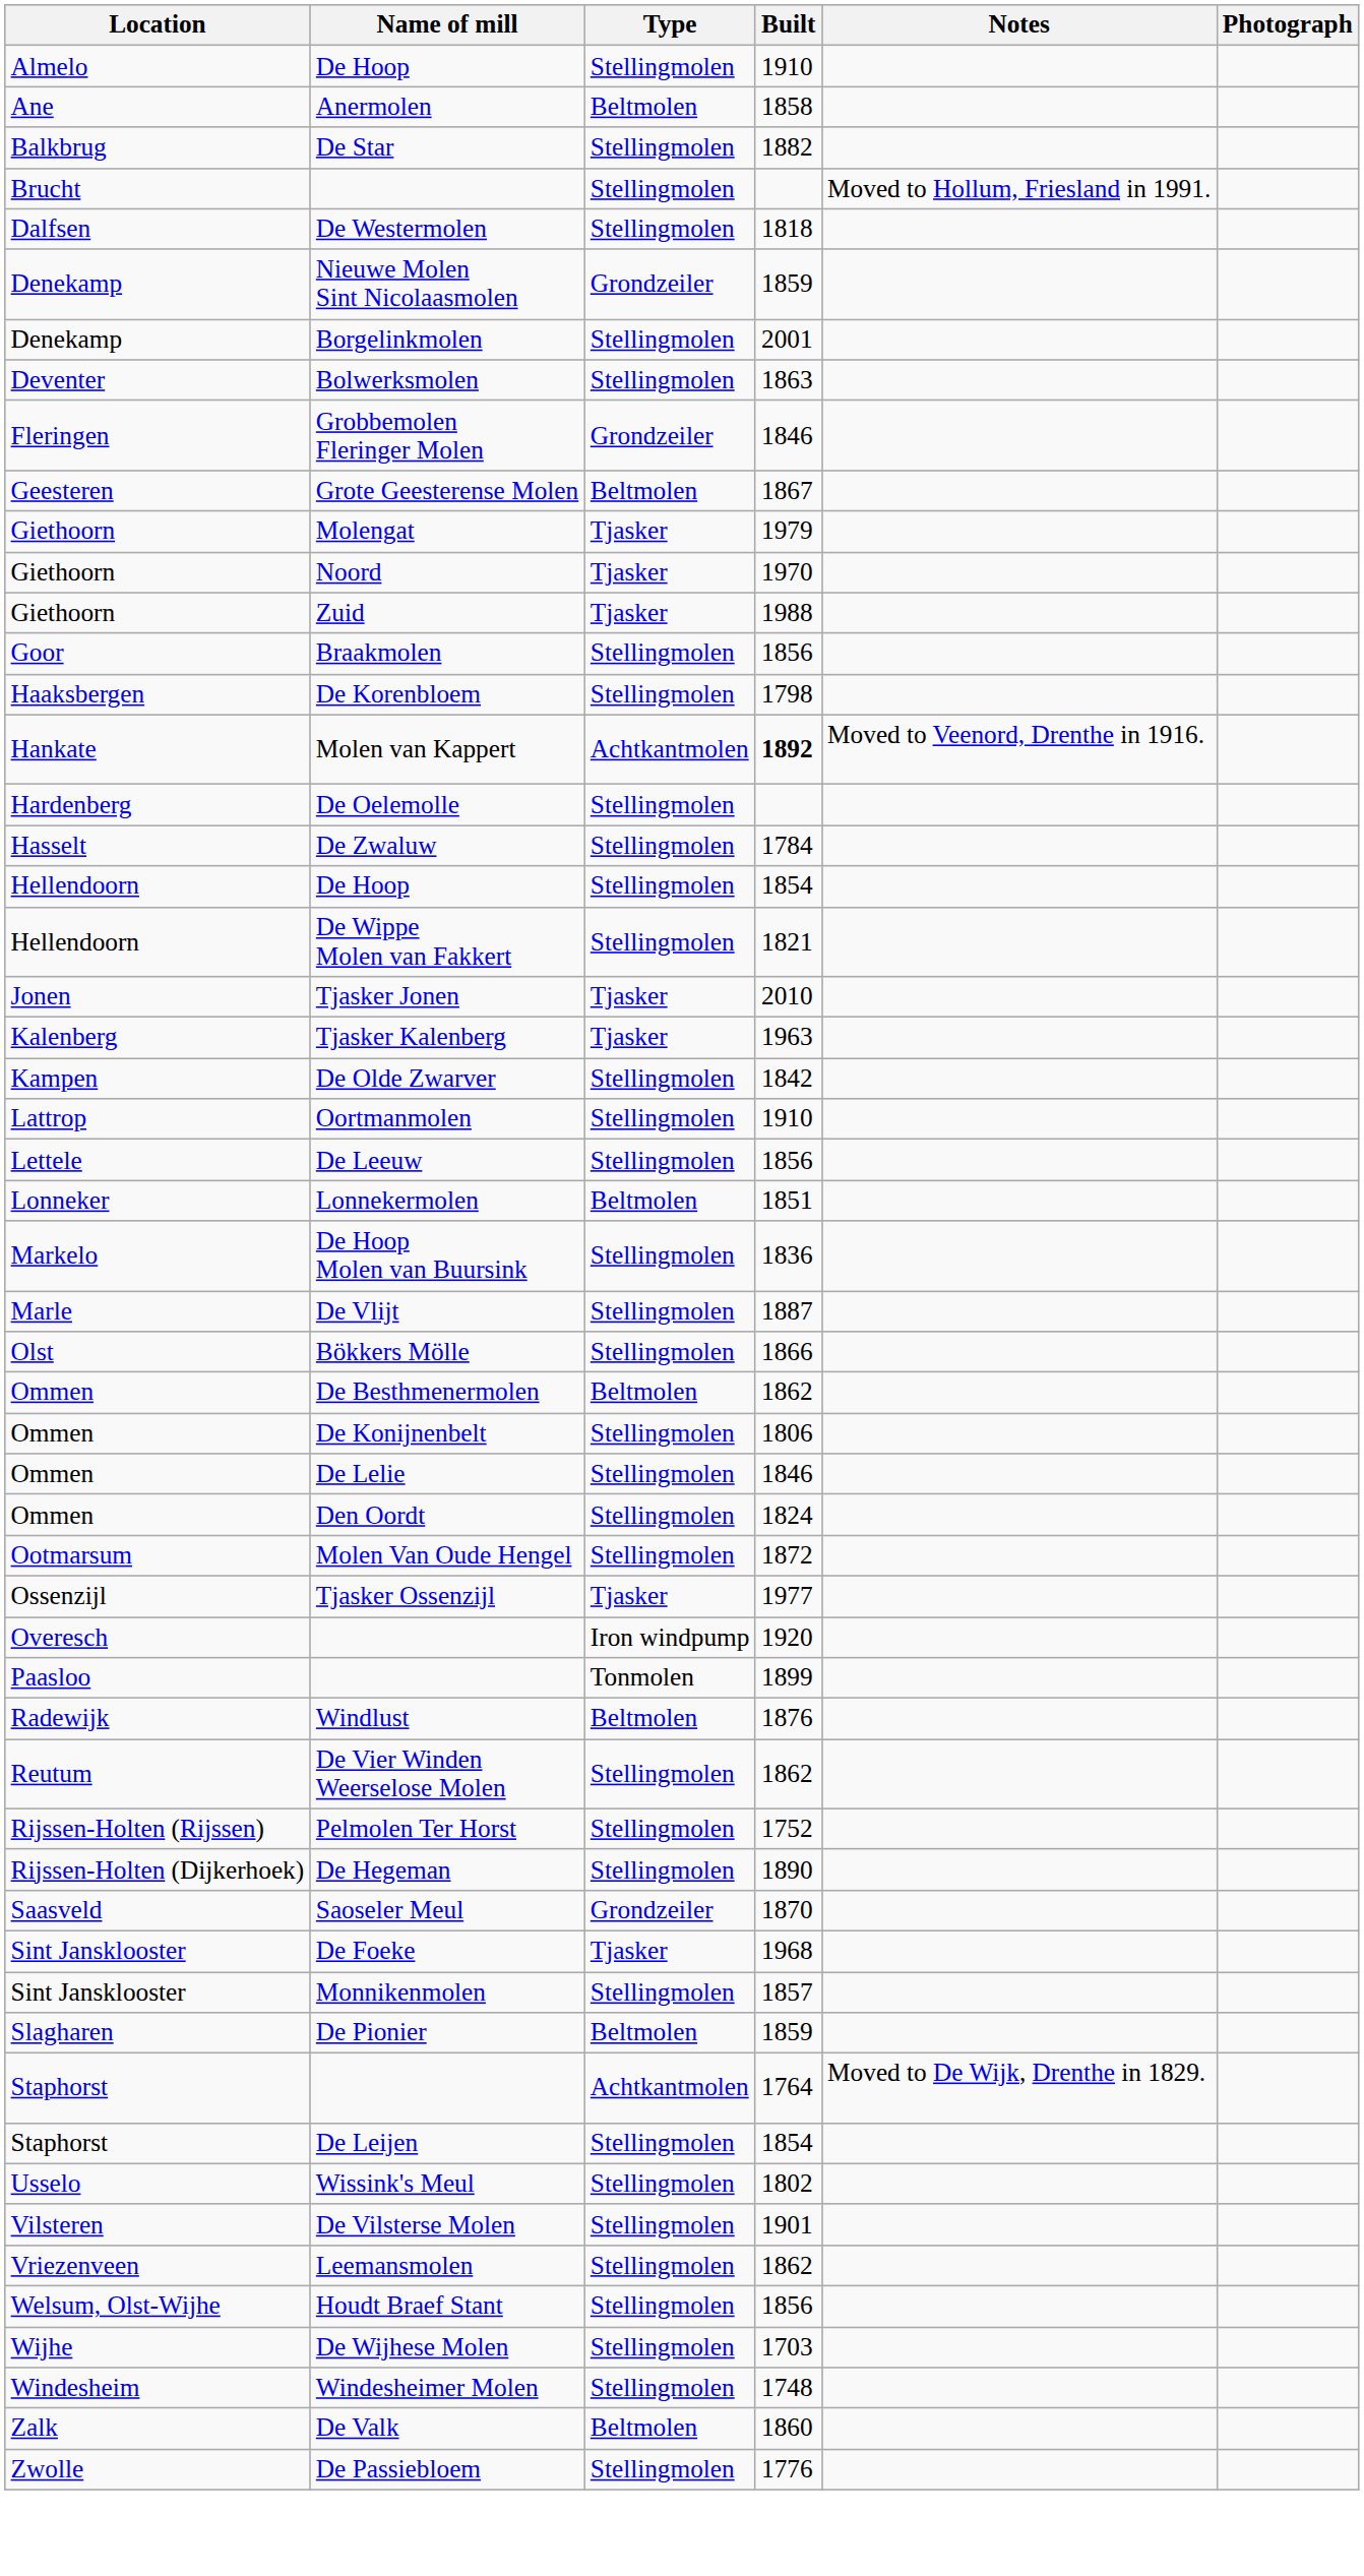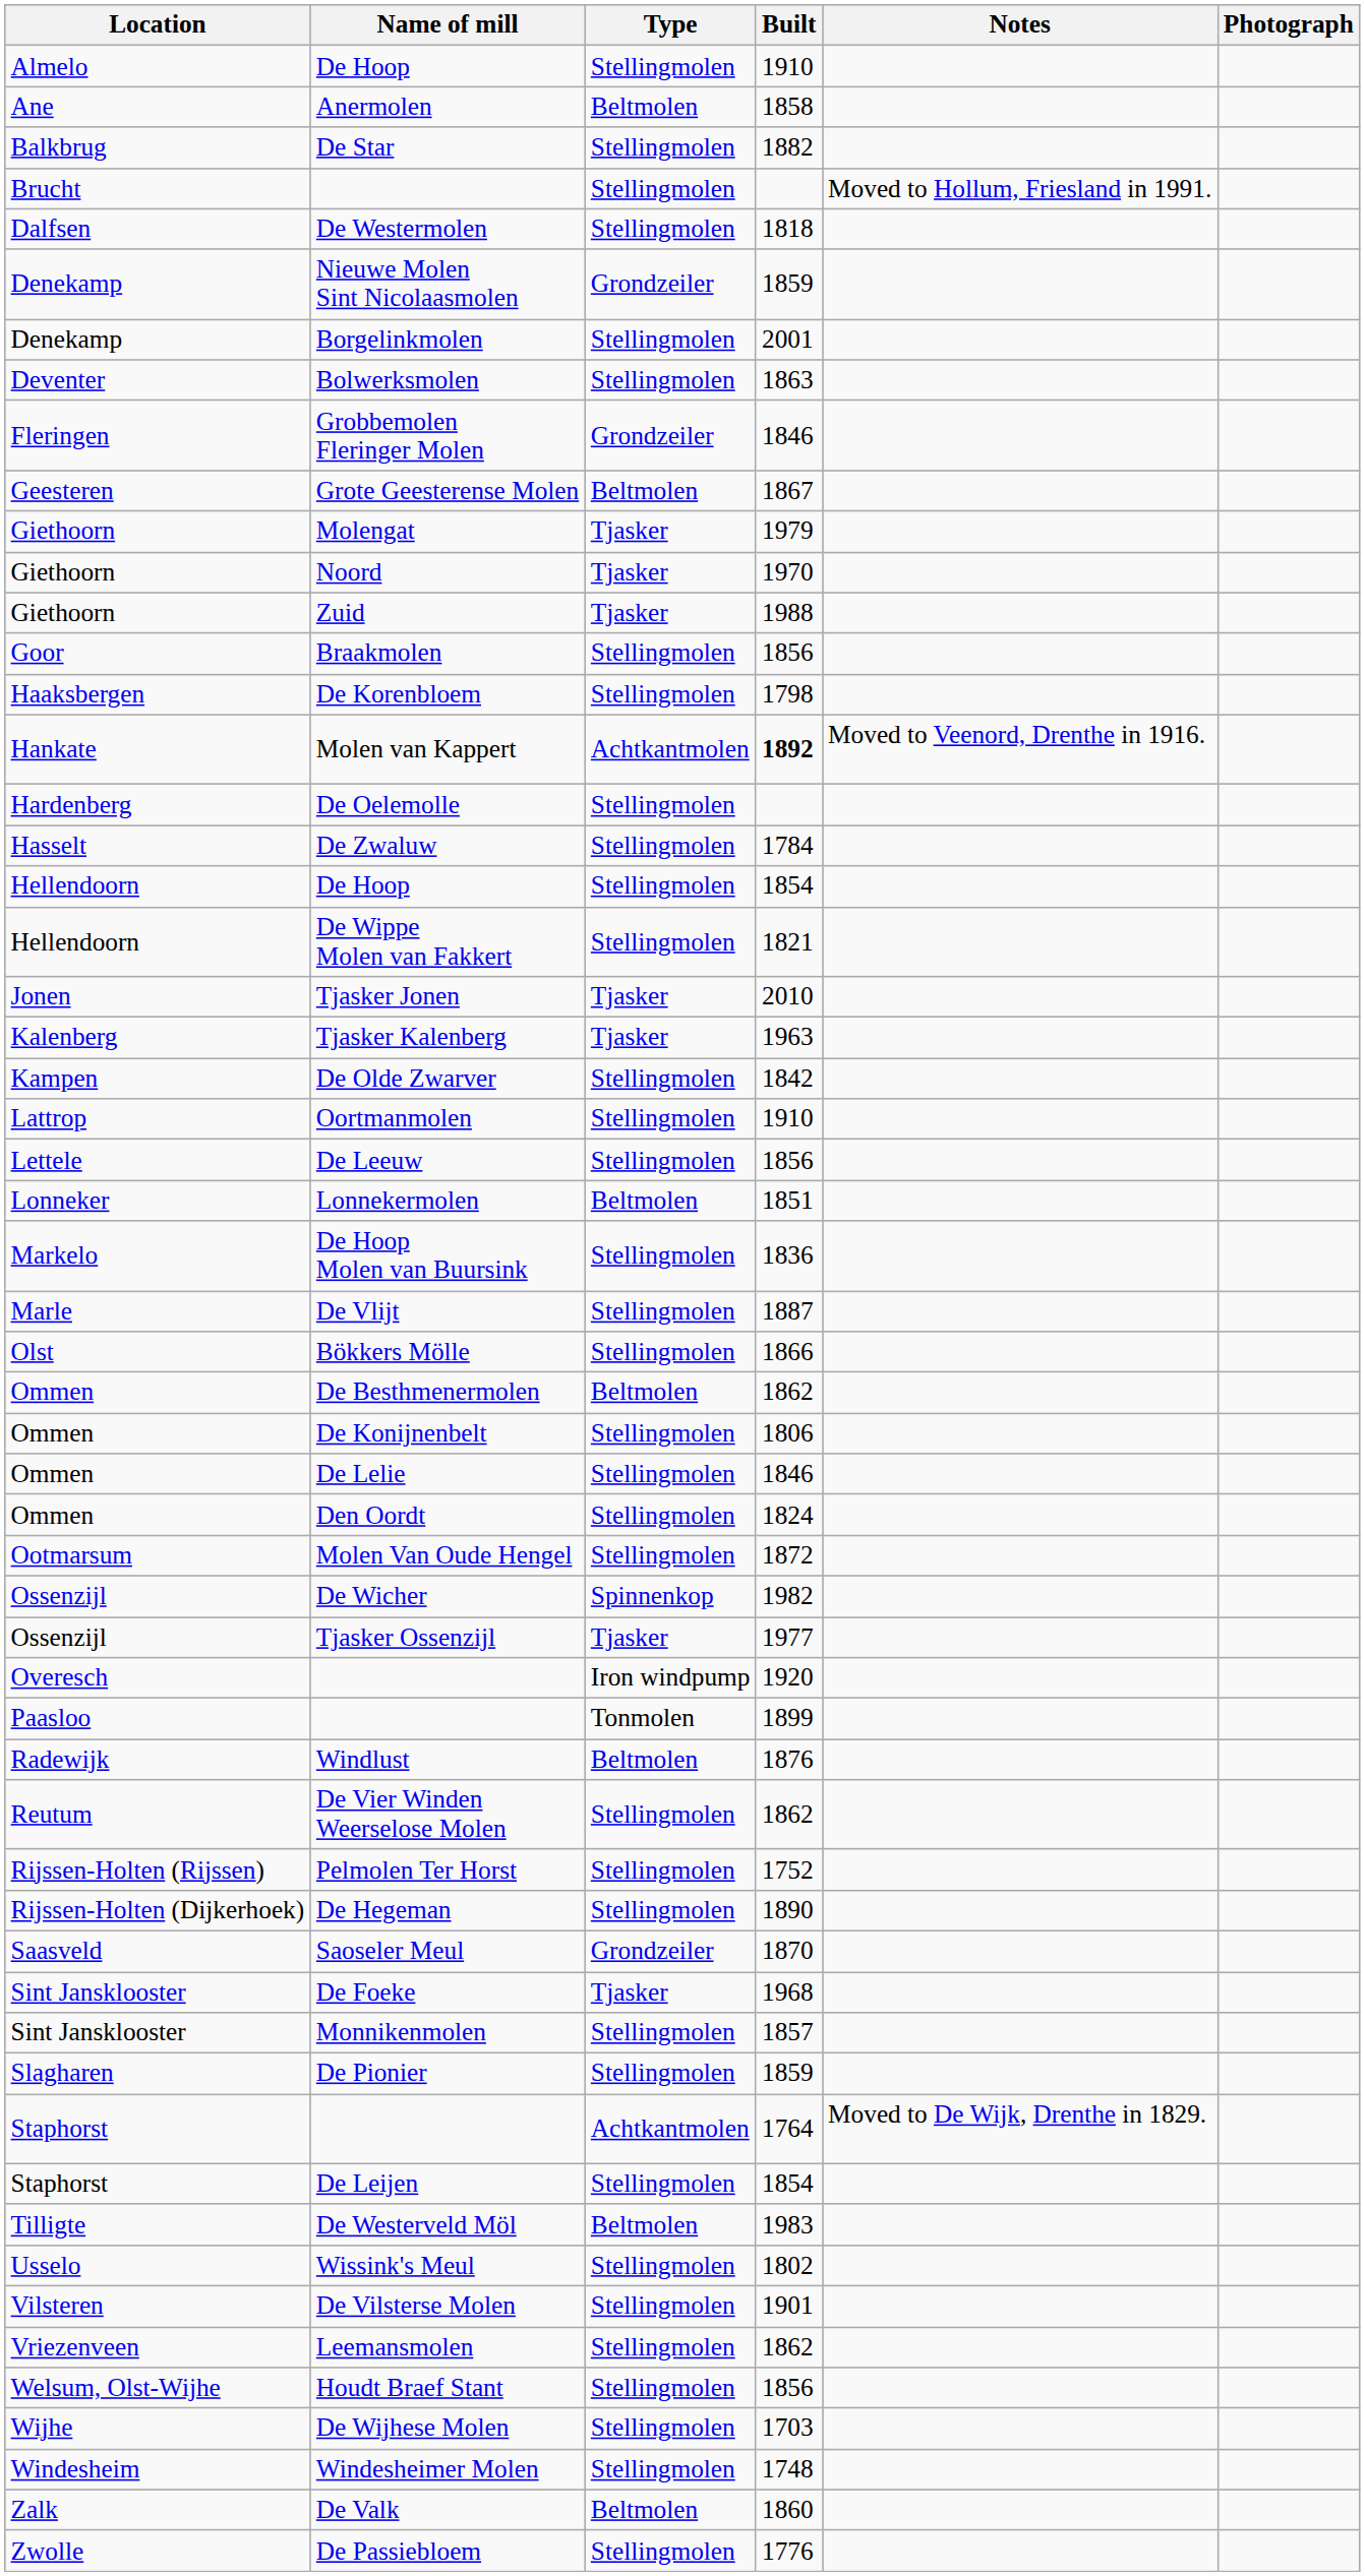 <table class="wikitable">
 <tr>
 <th>Location</th>
 <th>Name of mill</th>
 <th>Type</th>
 <th>Built</th>
 <th>Notes</th>
 <th>Photograph</th>
 </tr>
 <tr>
 <td><a href='#'>Almelo</a></td>
 <td><a href='#'>De Hoop</a></td>
 <td><a href='#'>Stellingmolen</a></td>
 <td>1910</td>
 <td> </td>
 <td></td>
 </tr>
 <tr>
 <td><a href='#'>Ane</a></td>
 <td><a href='#'>Anermolen</a></td>
 <td><a href='#'>Beltmolen</a></td>
 <td>1858</td>
 <td> </td>
 <td></td>
 </tr>
 <tr>
 <td><a href='#'>Balkbrug</a></td>
 <td><a href='#'>De Star</a></td>
 <td><a href='#'>Stellingmolen</a></td>
 <td>1882</td>
 <td> </td>
 <td></td>
 </tr>
 <tr>
 <td><a href='#'>Brucht</a></td>
 <td></td>
 <td><a href='#'>Stellingmolen</a></td>
 <td></td>
 <td>Moved to <a href='#'>Hollum, Friesland</a> in 1991.</td>
 <td></td>
 </tr>
 <tr>
 <td><a href='#'>Dalfsen</a></td>
 <td><a href='#'>De Westermolen</a></td>
 <td><a href='#'>Stellingmolen</a></td>
 <td>1818</td>
 <td> </td>
 <td></td>
 </tr>
 <tr>
 <td><a href='#'>Denekamp</a></td>
 <td><a href='#'>Nieuwe Molen<br>Sint Nicolaasmolen</a></td>
 <td><a href='#'>Grondzeiler</a></td>
 <td>1859</td>
 <td> </td>
 <td></td>
 </tr>
 <tr>
 <td>Denekamp</td>
 <td><a href='#'>Borgelinkmolen</a></td>
 <td><a href='#'>Stellingmolen</a></td>
 <td>2001</td>
 <td> </td>
 <td></td>
 </tr>
 <tr>
 <td><a href='#'>Deventer</a></td>
 <td><a href='#'>Bolwerksmolen</a></td>
 <td><a href='#'>Stellingmolen</a></td>
 <td>1863</td>
 <td> </td>
 <td></td>
 </tr>
 <tr>
 <td><a href='#'>Fleringen</a></td>
 <td><a href='#'>Grobbemolen<br>Fleringer Molen</a></td>
 <td><a href='#'>Grondzeiler</a></td>
 <td>1846</td>
 <td> </td>
 <td></td>
 </tr>
 <tr>
 <td><a href='#'>Geesteren</a></td>
 <td><a href='#'>Grote Geesterense Molen</a></td>
 <td><a href='#'>Beltmolen</a></td>
 <td>1867</td>
 <td> </td>
 <td></td>
 </tr>
 <tr>
 <td><a href='#'>Giethoorn</a></td>
 <td><a href='#'>Molengat</a></td>
 <td><a href='#'>Tjasker</a></td>
 <td>1979</td>
 <td> </td>
 <td></td>
 </tr>
 <tr>
 <td>Giethoorn</td>
 <td><a href='#'>Noord</a></td>
 <td><a href='#'>Tjasker</a></td>
 <td>1970</td>
 <td> </td>
 <td></td>
 </tr>
 <tr>
 <td>Giethoorn</td>
 <td><a href='#'>Zuid</a></td>
 <td><a href='#'>Tjasker</a></td>
 <td>1988</td>
 <td> </td>
 <td></td>
 </tr>
 <tr>
 <td><a href='#'>Goor</a></td>
 <td><a href='#'>Braakmolen</a></td>
 <td><a href='#'>Stellingmolen</a></td>
 <td>1856</td>
 <td> </td>
 <td></td>
 </tr>
 <tr>
 <td><a href='#'>Haaksbergen</a></td>
 <td><a href='#'>De Korenbloem</a></td>
 <td><a href='#'>Stellingmolen</a></td>
 <td>1798</td>
 <td> </td>
 <td></td>
 </tr>
 <tr>
 <td><a href='#'>Hankate</a></td>
 <td>Molen van Kappert</td>
 <td><a href='#'>Achtkantmolen</a></td>
 <td><strong>1892</strong></td>
 <td>Moved to <a href='#'>Veenord, Drenthe</a> in 1916.<br> <br> </td>
 <td></td>
 </tr>
 <tr>
 <td><a href='#'>Hardenberg</a></td>
 <td><a href='#'>De Oelemolle</a></td>
 <td><a href='#'>Stellingmolen</a></td>
 <td></td>
 <td> </td>
 <td></td>
 </tr>
 <tr>
 <td><a href='#'>Hasselt</a></td>
 <td><a href='#'>De Zwaluw</a></td>
 <td><a href='#'>Stellingmolen</a></td>
 <td>1784</td>
 <td> </td>
 <td></td>
 </tr>
 <tr>
 <td><a href='#'>Hellendoorn</a></td>
 <td><a href='#'>De Hoop</a></td>
 <td><a href='#'>Stellingmolen</a></td>
 <td>1854</td>
 <td> </td>
 <td></td>
 </tr>
 <tr>
 <td>Hellendoorn</td>
 <td><a href='#'>De Wippe<br>Molen van Fakkert</a></td>
 <td><a href='#'>Stellingmolen</a></td>
 <td>1821</td>
 <td> </td>
 <td></td>
 </tr>
 <tr>
 <td><a href='#'>Jonen</a></td>
 <td><a href='#'>Tjasker Jonen</a></td>
 <td><a href='#'>Tjasker</a></td>
 <td>2010</td>
 <td> </td>
 <td></td>
 </tr>
 <tr>
 <td><a href='#'>Kalenberg</a></td>
 <td><a href='#'>Tjasker Kalenberg</a></td>
 <td><a href='#'>Tjasker</a></td>
 <td>1963</td>
 <td> </td>
 <td></td>
 </tr>
 <tr>
 <td><a href='#'>Kampen</a></td>
 <td><a href='#'>De Olde Zwarver</a></td>
 <td><a href='#'>Stellingmolen</a></td>
 <td>1842</td>
 <td> </td>
 <td></td>
 </tr>
 <tr>
 <td><a href='#'>Lattrop</a></td>
 <td><a href='#'>Oortmanmolen</a></td>
 <td><a href='#'>Stellingmolen</a></td>
 <td>1910</td>
 <td> </td>
 <td></td>
 </tr>
 <tr>
 <td><a href='#'>Lettele</a></td>
 <td><a href='#'>De Leeuw</a></td>
 <td><a href='#'>Stellingmolen</a></td>
 <td>1856</td>
 <td> </td>
 <td></td>
 </tr>
 <tr>
 <td><a href='#'>Lonneker</a></td>
 <td><a href='#'>Lonnekermolen</a></td>
 <td><a href='#'>Beltmolen</a></td>
 <td>1851</td>
 <td> </td>
 <td></td>
 </tr>
 <tr>
 <td><a href='#'>Markelo</a></td>
 <td><a href='#'>De Hoop<br>Molen van Buursink</a></td>
 <td><a href='#'>Stellingmolen</a></td>
 <td>1836</td>
 <td> </td>
 <td></td>
 </tr>
 <tr>
 <td><a href='#'>Marle</a></td>
 <td><a href='#'>De Vlijt</a></td>
 <td><a href='#'>Stellingmolen</a></td>
 <td>1887</td>
 <td> </td>
 <td></td>
 </tr>
 <tr>
 <td><a href='#'>Olst</a></td>
 <td><a href='#'>Bökkers Mölle</a></td>
 <td><a href='#'>Stellingmolen</a></td>
 <td>1866</td>
 <td> </td>
 <td></td>
 </tr>
 <tr>
 <td><a href='#'>Ommen</a></td>
 <td><a href='#'>De Besthmenermolen</a></td>
 <td><a href='#'>Beltmolen</a></td>
 <td>1862</td>
 <td> </td>
 <td></td>
 </tr>
 <tr>
 <td>Ommen</td>
 <td><a href='#'>De Konijnenbelt</a></td>
 <td><a href='#'>Stellingmolen</a></td>
 <td>1806</td>
 <td> </td>
 <td></td>
 </tr>
 <tr>
 <td>Ommen</td>
 <td><a href='#'>De Lelie</a></td>
 <td><a href='#'>Stellingmolen</a></td>
 <td>1846</td>
 <td> </td>
 <td></td>
 </tr>
 <tr>
 <td>Ommen</td>
 <td><a href='#'>Den Oordt</a></td>
 <td><a href='#'>Stellingmolen</a></td>
 <td>1824</td>
 <td> </td>
 <td></td>
 </tr>
 <tr>
 <td><a href='#'>Ootmarsum</a></td>
 <td><a href='#'>Molen Van Oude Hengel</a></td>
 <td><a href='#'>Stellingmolen</a></td>
 <td>1872</td>
 <td> </td>
 <td></td>
 </tr>
 <tr>
+<td><a href='#'>Ossenzijl</a></td>
+<td><a href='#'>De Wicher</a></td>
+<td><a href='#'>Spinnenkop</a></td>
+<td>1982</td>
+<td> </td>
+<td></td>
+</tr>
+<tr>
 <td>Ossenzijl</td>
 <td><a href='#'>Tjasker Ossenzijl</a></td>
 <td><a href='#'>Tjasker</a></td>
 <td>1977</td>
 <td> </td>
 <td></td>
 </tr>
 <tr>
 <td><a href='#'>Overesch</a></td>
 <td></td>
 <td>Iron windpump</td>
 <td>1920</td>
 <td> </td>
 <td></td>
 </tr>
 <tr>
 <td><a href='#'>Paasloo</a></td>
 <td></td>
 <td>Tonmolen</td>
 <td>1899</td>
 <td> </td>
 <td></td>
 </tr>
 <tr>
 <td><a href='#'>Radewijk</a></td>
 <td><a href='#'>Windlust</a></td>
 <td><a href='#'>Beltmolen</a></td>
 <td>1876</td>
 <td> </td>
 <td></td>
 </tr>
 <tr>
 <td><a href='#'>Reutum</a></td>
 <td><a href='#'>De Vier Winden<br>Weerselose Molen</a></td>
 <td><a href='#'>Stellingmolen</a></td>
 <td>1862</td>
 <td> </td>
 <td></td>
 </tr>
 <tr>
 <td><a href='#'>Rijssen-Holten</a> (<a href='#'>Rijssen</a>)</td>
 <td><a href='#'>Pelmolen Ter Horst</a></td>
 <td><a href='#'>Stellingmolen</a></td>
 <td>1752</td>
 <td> </td>
 <td></td>
 </tr>
 <tr>
 <td><a href='#'>Rijssen-Holten</a> (Dijkerhoek)</td>
 <td><a href='#'>De Hegeman</a></td>
 <td><a href='#'>Stellingmolen</a></td>
 <td>1890</td>
 <td> </td>
 <td></td>
 </tr>
 <tr>
 <td><a href='#'>Saasveld</a></td>
 <td><a href='#'>Saoseler Meul</a></td>
 <td><a href='#'>Grondzeiler</a></td>
 <td>1870</td>
 <td> </td>
 <td></td>
 </tr>
 <tr>
 <td><a href='#'>Sint Jansklooster</a></td>
 <td><a href='#'>De Foeke</a></td>
 <td><a href='#'>Tjasker</a></td>
 <td>1968</td>
 <td> </td>
 <td></td>
 </tr>
 <tr>
 <td>Sint Jansklooster</td>
 <td><a href='#'>Monnikenmolen</a></td>
 <td><a href='#'>Stellingmolen</a></td>
 <td>1857</td>
 <td> </td>
 <td></td>
 </tr>
 <tr>
 <td><a href='#'>Slagharen</a></td>
 <td><a href='#'>De Pionier</a></td>
-<td><a href='#'>Beltmolen</a></td>
+<td><a href='#'>Stellingmolen</a></td>
 <td>1859</td>
 <td> </td>
 <td></td>
 </tr>
 <tr>
 <td><a href='#'>Staphorst</a></td>
 <td></td>
 <td><a href='#'>Achtkantmolen</a></td>
 <td>1764</td>
 <td>Moved to <a href='#'>De Wijk</a>, <a href='#'>Drenthe</a> in 1829.<br> <br> </td>
 <td></td>
 </tr>
 <tr>
 <td>Staphorst</td>
 <td><a href='#'>De Leijen</a></td>
 <td><a href='#'>Stellingmolen</a></td>
 <td>1854</td>
+<td> </td>
+<td></td>
+</tr>
+<tr>
+<td><a href='#'>Tilligte</a></td>
+<td><a href='#'>De Westerveld Möl</a></td>
+<td><a href='#'>Beltmolen</a></td>
+<td>1983</td>
 <td> </td>
 <td></td>
 </tr>
 <tr>
 <td><a href='#'>Usselo</a></td>
 <td><a href='#'>Wissink's Meul</a></td>
 <td><a href='#'>Stellingmolen</a></td>
 <td>1802</td>
 <td> </td>
 <td></td>
 </tr>
 <tr>
 <td><a href='#'>Vilsteren</a></td>
 <td><a href='#'>De Vilsterse Molen</a></td>
 <td><a href='#'>Stellingmolen</a></td>
 <td>1901</td>
 <td> </td>
 <td></td>
 </tr>
 <tr>
 <td><a href='#'>Vriezenveen</a></td>
 <td><a href='#'>Leemansmolen</a></td>
 <td><a href='#'>Stellingmolen</a></td>
 <td>1862</td>
 <td> </td>
 <td></td>
 </tr>
 <tr>
 <td><a href='#'>Welsum, Olst-Wijhe</a></td>
 <td><a href='#'>Houdt Braef Stant</a></td>
 <td><a href='#'>Stellingmolen</a></td>
 <td>1856</td>
 <td> </td>
 <td></td>
 </tr>
 <tr>
 <td><a href='#'>Wijhe</a></td>
 <td><a href='#'>De Wijhese Molen</a></td>
 <td><a href='#'>Stellingmolen</a></td>
 <td>1703</td>
 <td> </td>
 <td></td>
 </tr>
 <tr>
 <td><a href='#'>Windesheim</a></td>
 <td><a href='#'>Windesheimer Molen</a></td>
 <td><a href='#'>Stellingmolen</a></td>
 <td>1748</td>
 <td> </td>
 <td></td>
 </tr>
 <tr>
 <td><a href='#'>Zalk</a></td>
 <td><a href='#'>De Valk</a></td>
 <td><a href='#'>Beltmolen</a></td>
 <td>1860</td>
 <td> </td>
 <td></td>
 </tr>
 <tr>
 <td><a href='#'>Zwolle</a></td>
 <td><a href='#'>De Passiebloem</a></td>
 <td><a href='#'>Stellingmolen</a></td>
 <td>1776</td>
 <td> </td>
 <td></td>
 </tr>
 </table>
